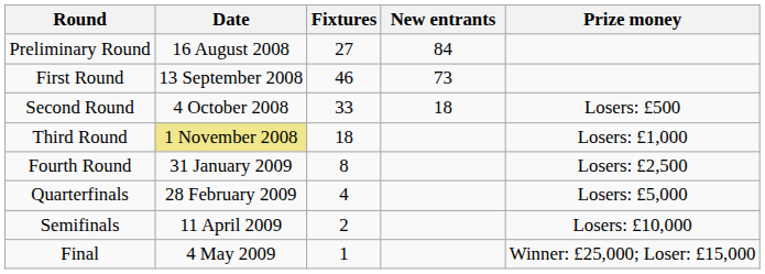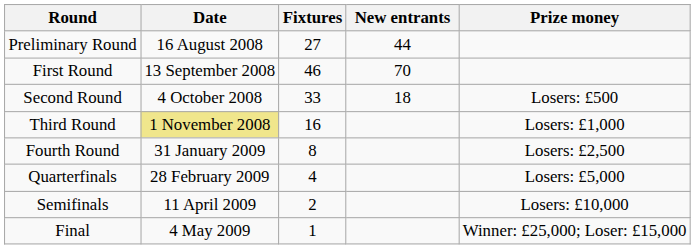 <table class="wikitable">
 <tr>
 <th>Round</th>
 <th>Date</th>
 <th>Fixtures</th>
 <th width=100>New entrants</th>
 <th>Prize money</th>
 </tr>
 <tr align=center>
 <td>Preliminary Round</td>
 <td>16 August 2008</td>
 <td>27</td>
-<td>84</td>
+<td>44</td>
 <td></td>
 </tr>
 <tr align=center>
 <td>First Round</td>
 <td>13 September 2008</td>
 <td>46</td>
-<td>73</td>
+<td>70</td>
 <td></td>
 </tr>
 <tr align=center>
 <td>Second Round</td>
 <td>4 October 2008</td>
 <td>33</td>
 <td>18</td>
 <td>Losers: £500</td>
 </tr>
 <tr align=center>
 <td>Third Round</td>
 <td style="background: khaki;">1 November 2008</td>
-<td>18</td>
+<td>16</td>
 <td></td>
 <td>Losers: £1,000</td>
 </tr>
 <tr align=center>
 <td>Fourth Round</td>
 <td>31 January 2009</td>
 <td>8</td>
 <td></td>
 <td>Losers: £2,500</td>
 </tr>
 <tr align=center>
 <td>Quarterfinals</td>
 <td>28 February 2009</td>
 <td>4</td>
 <td></td>
 <td>Losers: £5,000</td>
 </tr>
 <tr align=center>
 <td>Semifinals</td>
 <td>11 April 2009</td>
 <td>2</td>
 <td></td>
 <td>Losers: £10,000</td>
 </tr>
 <tr align=center>
 <td>Final</td>
 <td>4 May 2009</td>
 <td>1</td>
 <td></td>
 <td>Winner: £25,000; Loser: £15,000</td>
 </tr>
 </table>
